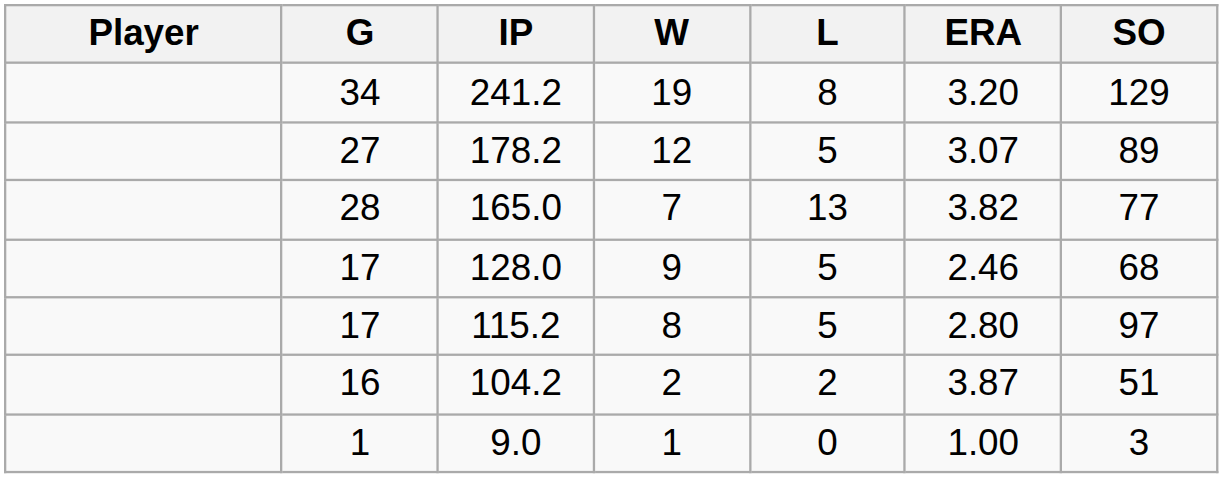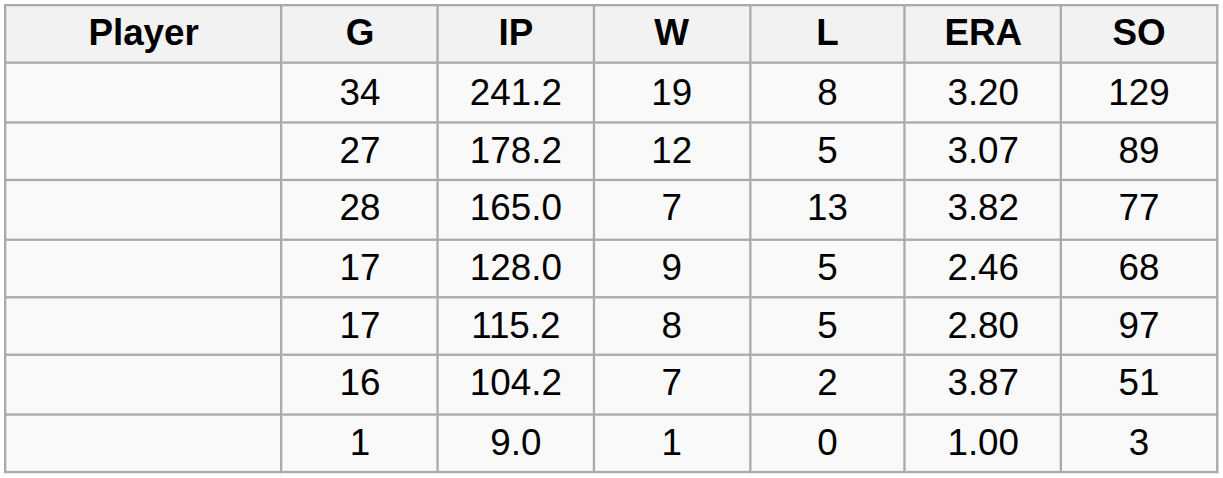 <table class="wikitable sortable">
 <tr>
 <th bgcolor="#DDDDFF" width="16%">Player</th>
 <th bgcolor="#DDDDFF" width="9%">G</th>
 <th bgcolor="#DDDDFF" width="9%">IP</th>
 <th bgcolor="#DDDDFF" width="9%">W</th>
 <th bgcolor="#DDDDFF" width="9%">L</th>
 <th bgcolor="#DDDDFF" width="9%">ERA</th>
 <th bgcolor="#DDDDFF" width="9%">SO</th>
 </tr>
 <tr align="center">
 <td></td>
 <td>34</td>
 <td>241.2</td>
 <td>19</td>
 <td>8</td>
 <td>3.20</td>
 <td>129</td>
 </tr>
 <tr align="center">
 <td></td>
 <td>27</td>
 <td>178.2</td>
 <td>12</td>
 <td>5</td>
 <td>3.07</td>
 <td>89</td>
 </tr>
 <tr align=center>
 <td></td>
 <td>28</td>
 <td>165.0</td>
 <td>7</td>
 <td>13</td>
 <td>3.82</td>
 <td>77</td>
 </tr>
 <tr align="center">
 <td></td>
 <td>17</td>
 <td>128.0</td>
 <td>9</td>
 <td>5</td>
 <td>2.46</td>
 <td>68</td>
 </tr>
 <tr align="center">
 <td></td>
 <td>17</td>
 <td>115.2</td>
 <td>8</td>
 <td>5</td>
 <td>2.80</td>
 <td>97</td>
 </tr>
 <tr align="center">
 <td></td>
 <td>16</td>
 <td>104.2</td>
-<td>2</td>
+<td>7</td>
 <td>2</td>
 <td>3.87</td>
 <td>51</td>
 </tr>
 <tr align="center">
 <td></td>
 <td>1</td>
 <td>9.0</td>
 <td>1</td>
 <td>0</td>
 <td>1.00</td>
 <td>3</td>
 </tr>
 </table>
